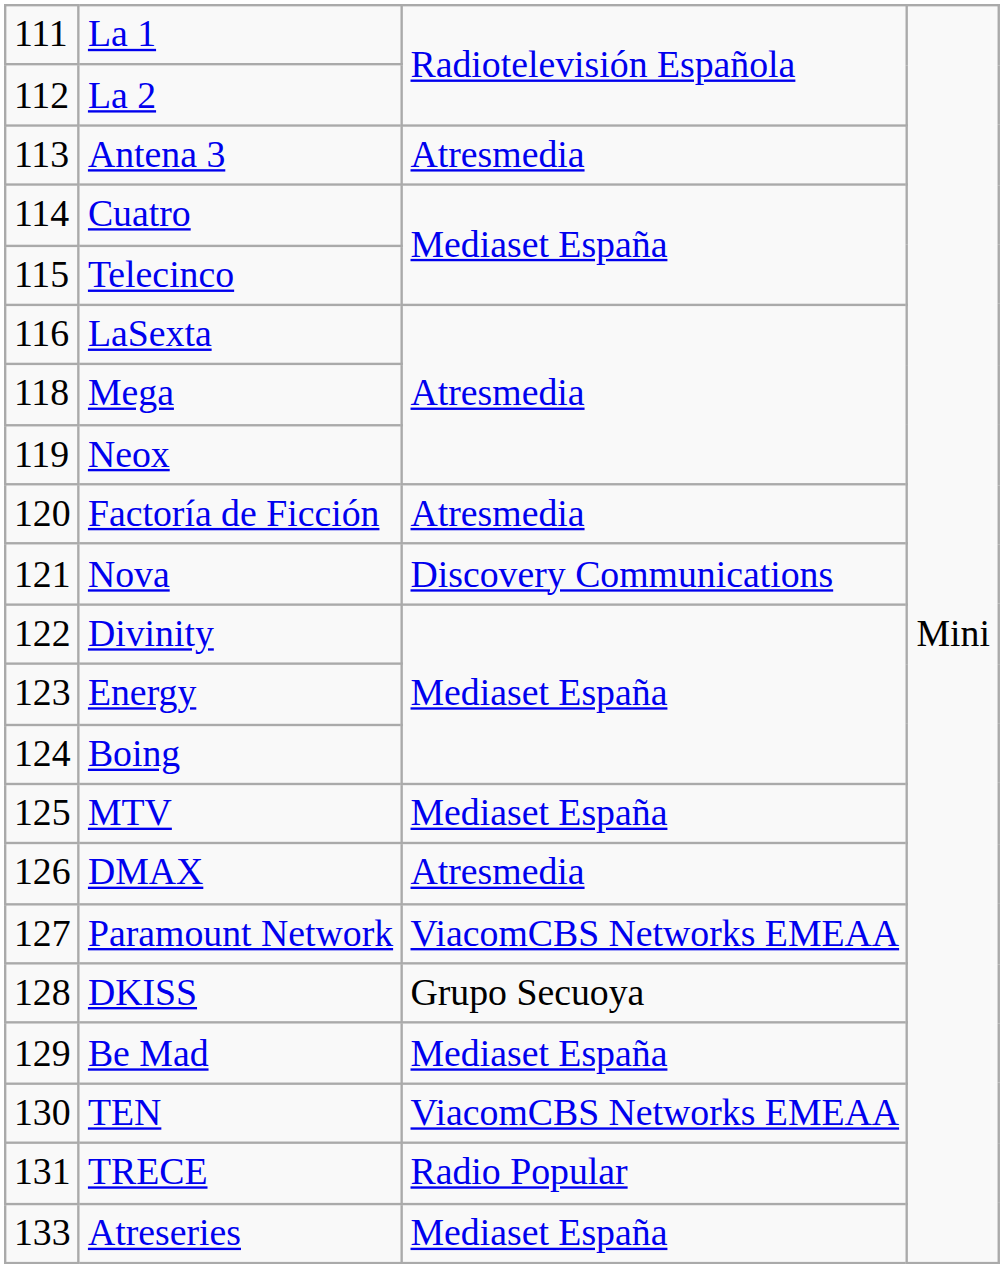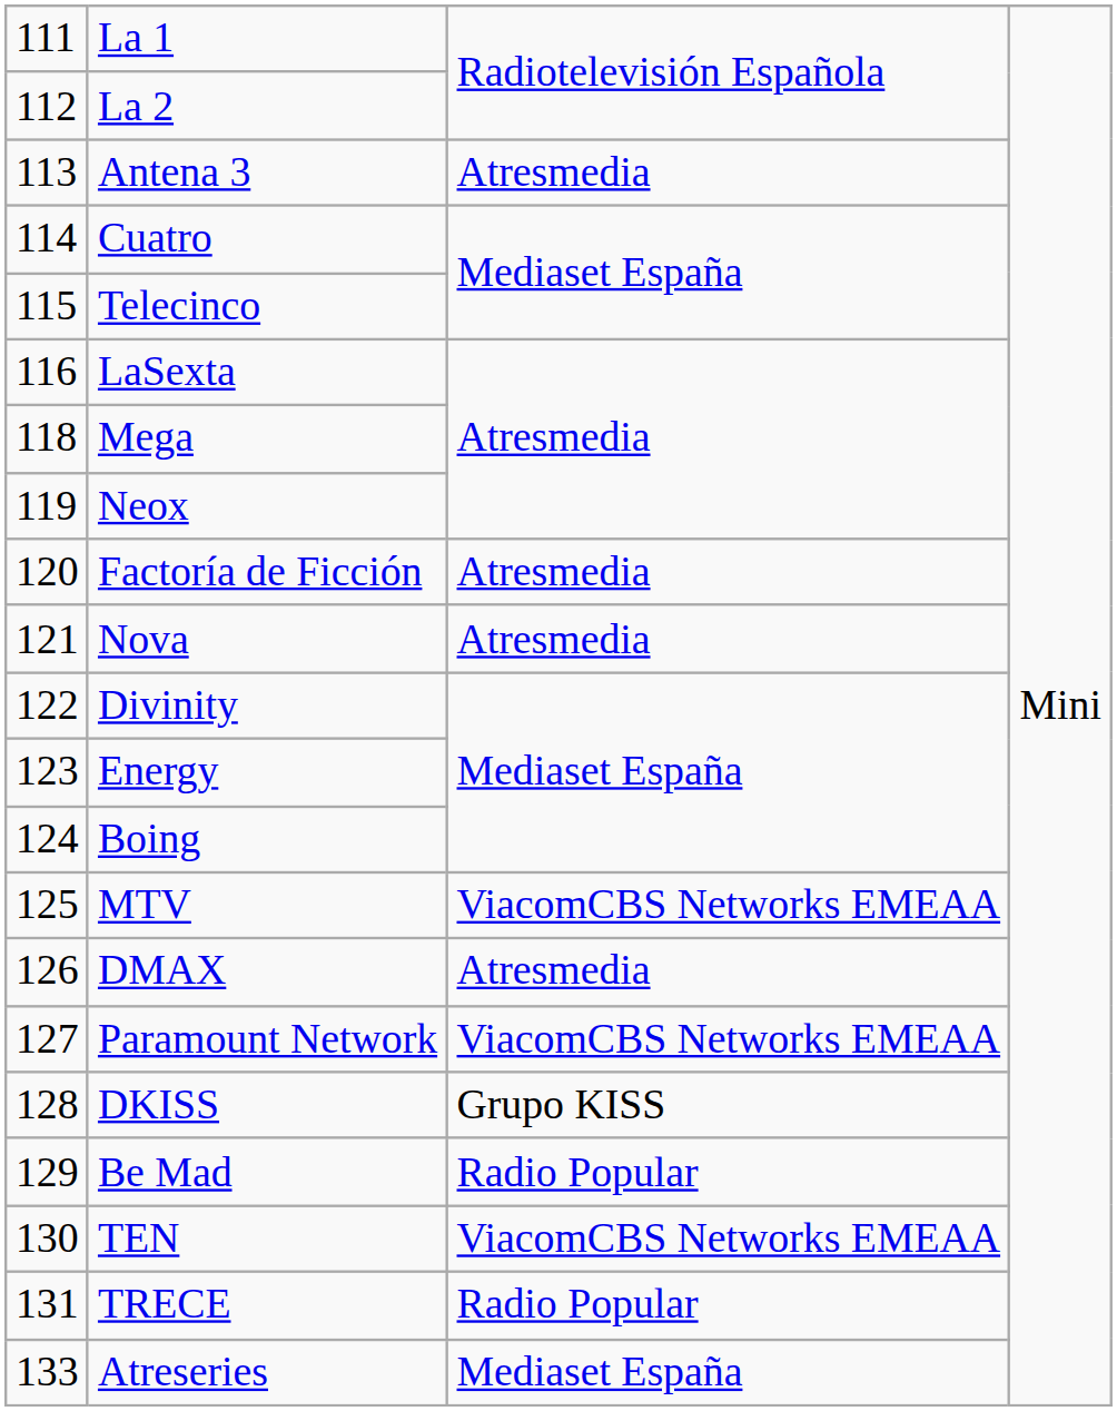 <table class="wikitable">
 <tr>
 <td>111</td>
 <td><a href='#'>La 1</a></td>
 <td rowspan="2"><a href='#'>Radiotelevisión Española</a></td>
 <td rowspan="21">Mini</td>
 </tr>
 <tr>
 <td>112</td>
 <td><a href='#'>La 2</a></td>
 </tr>
 <tr>
 <td>113</td>
 <td><a href='#'>Antena 3</a></td>
 <td><a href='#'>Atresmedia</a></td>
 </tr>
 <tr>
 <td>114</td>
 <td><a href='#'>Cuatro</a></td>
 <td rowspan="2"><a href='#'>Mediaset España</a></td>
 </tr>
 <tr>
 <td>115</td>
 <td><a href='#'>Telecinco</a></td>
 </tr>
 <tr>
 <td>116</td>
 <td><a href='#'>LaSexta</a></td>
 <td rowspan="3"><a href='#'>Atresmedia</a></td>
 </tr>
 <tr>
 <td>118</td>
 <td><a href='#'>Mega</a></td>
 </tr>
 <tr>
 <td>119</td>
 <td><a href='#'>Neox</a></td>
 </tr>
 <tr>
 <td>120</td>
 <td><a href='#'>Factoría de Ficción</a></td>
 <td><a href='#'>Atresmedia</a></td>
 </tr>
 <tr>
 <td>121</td>
 <td><a href='#'>Nova</a></td>
-<td><a href='#'>Discovery Communications</a></td>
+<td><a href='#'>Atresmedia</a></td>
 </tr>
 <tr>
 <td>122</td>
 <td><a href='#'>Divinity</a></td>
 <td rowspan="3"><a href='#'>Mediaset España</a></td>
 </tr>
 <tr>
 <td>123</td>
 <td><a href='#'>Energy</a></td>
 </tr>
 <tr>
 <td>124</td>
 <td><a href='#'>Boing</a></td>
 </tr>
 <tr>
 <td>125</td>
 <td><a href='#'>MTV</a></td>
-<td><a href='#'>Mediaset España</a></td>
+<td><a href='#'>ViacomCBS Networks EMEAA</a></td>
 </tr>
 <tr>
 <td>126</td>
 <td><a href='#'>DMAX</a></td>
 <td><a href='#'>Atresmedia</a></td>
 </tr>
 <tr>
 <td>127</td>
 <td><a href='#'>Paramount Network</a></td>
 <td><a href='#'>ViacomCBS Networks EMEAA</a></td>
 </tr>
 <tr>
 <td>128</td>
 <td><a href='#'>DKISS</a></td>
-<td>Grupo Secuoya</td>
+<td>Grupo KISS</td>
 </tr>
 <tr>
 <td>129</td>
 <td><a href='#'>Be Mad</a></td>
-<td><a href='#'>Mediaset España</a></td>
+<td><a href='#'>Radio Popular</a></td>
 </tr>
 <tr>
 <td>130</td>
 <td><a href='#'>TEN</a></td>
 <td><a href='#'>ViacomCBS Networks EMEAA</a></td>
 </tr>
 <tr>
 <td>131</td>
 <td><a href='#'>TRECE</a></td>
 <td><a href='#'>Radio Popular</a></td>
 </tr>
 <tr>
 <td>133</td>
 <td><a href='#'>Atreseries</a></td>
 <td><a href='#'>Mediaset España</a></td>
 </tr>
 </table>
